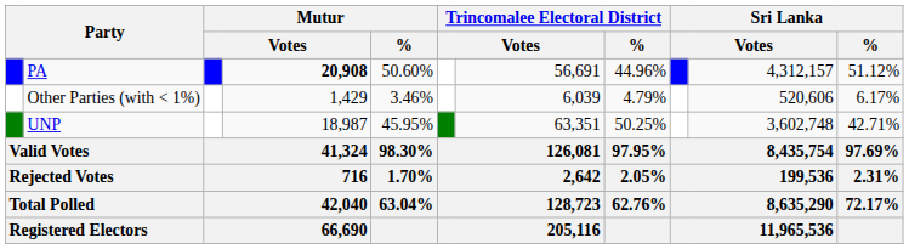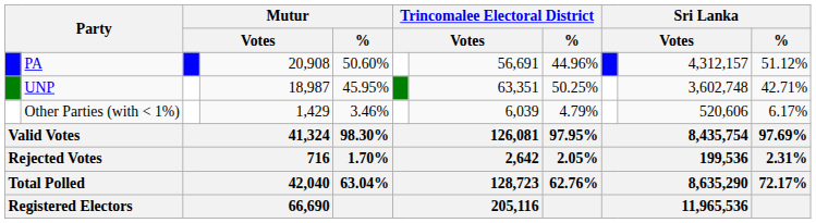 <table class="wikitable">
 <tr>
 <th colspan="2" width="144px"rowspan="2">Party</th>
 <th colspan="3" width="216px">Mutur</th>
 <th colspan="3" width="216px"><a href='#'>Trincomalee Electoral District</a></th>
 <th colspan="3" width="216px">Sri Lanka</th>
 </tr>
 <tr>
 <th colspan="2" width="144px">Votes</th>
 <th>%</th>
 <th colspan="2" width="144px">Votes</th>
 <th>%</th>
 <th colspan="2" width="144px">Votes</th>
 <th>%</th>
 </tr>
 <tr>
 <td style="background-color:blue;" width="10px"></td>
 <td style="text-align:left;"><a href='#'>PA</a></td>
 <td style="background-color:blue;" width="10px"></td>
-<td style="text-align:right;"><strong>20,908</strong></td>
+<td style="text-align:right;">20,908</td>
 <td style="text-align:right;">50.60%</td>
 <td style="background-color:white;" width="10px"></td>
 <td style="text-align:right;">56,691</td>
 <td style="text-align:right;">44.96%</td>
 <td style="background-color:blue;" width="10px"></td>
 <td style="text-align:right;">4,312,157</td>
 <td style="text-align:right;">51.12%</td>
+</tr>
+<tr>
+<td style="background-color:green;" width="10px"></td>
+<td style="text-align:left;"><a href='#'>UNP</a></td>
+<td style="background-color:white;" width="10px"></td>
+<td style="text-align:right;">18,987</td>
+<td style="text-align:right;">45.95%</td>
+<td style="background-color:green;" width="10px"></td>
+<td style="text-align:right;">63,351</td>
+<td style="text-align:right;">50.25%</td>
+<td style="background-color:white;" width="10px"></td>
+<td style="text-align:right;">3,602,748</td>
+<td style="text-align:right;">42.71%</td>
 </tr>
 <tr>
 <td style="background-color:white;" width="10px"></td>
 <td style="text-align:left;">Other Parties (with < 1%)</td>
 <td style="background-color:white;" width="10px"></td>
 <td style="text-align:right;">1,429</td>
 <td style="text-align:right;">3.46%</td>
 <td style="background-color:white;" width="10px"></td>
 <td style="text-align:right;">6,039</td>
 <td style="text-align:right;">4.79%</td>
 <td style="background-color:white;" width="10px"></td>
 <td style="text-align:right;">520,606</td>
 <td style="text-align:right;">6.17%</td>
-</tr>
-<tr>
-<td style="background-color:green;" width="10px"></td>
-<td style="text-align:left;"><a href='#'>UNP</a></td>
-<td style="background-color:white;" width="10px"></td>
-<td style="text-align:right;">18,987</td>
-<td style="text-align:right;">45.95%</td>
-<td style="background-color:green;" width="10px"></td>
-<td style="text-align:right;">63,351</td>
-<td style="text-align:right;">50.25%</td>
-<td style="background-color:white;" width="10px"></td>
-<td style="text-align:right;">3,602,748</td>
-<td style="text-align:right;">42.71%</td>
 </tr>
 <tr>
 <th colspan="2" width="144px"style="text-align:left;">Valid Votes</th>
 <th style="text-align:right;"colspan="2" width="144px">41,324</th>
 <th style="text-align:right;">98.30%</th>
 <th style="text-align:right;"colspan="2" width="144px">126,081</th>
 <th style="text-align:right;">97.95%</th>
 <th style="text-align:right;"colspan="2" width="144px">8,435,754</th>
 <th style="text-align:right;">97.69%</th>
 </tr>
 <tr>
 <th colspan="2" width="144px"style="text-align:left;">Rejected Votes</th>
 <th style="text-align:right;"colspan="2" width="144px">716</th>
 <th style="text-align:right;">1.70%</th>
 <th style="text-align:right;"colspan="2" width="144px">2,642</th>
 <th style="text-align:right;">2.05%</th>
 <th style="text-align:right;"colspan="2" width="144px">199,536</th>
 <th style="text-align:right;">2.31%</th>
 </tr>
 <tr>
 <th colspan="2" width="144px"style="text-align:left;">Total Polled</th>
 <th style="text-align:right;"colspan="2" width="144px">42,040</th>
 <th style="text-align:right;">63.04%</th>
 <th style="text-align:right;"colspan="2" width="144px">128,723</th>
 <th style="text-align:right;">62.76%</th>
 <th style="text-align:right;"colspan="2" width="144px">8,635,290</th>
 <th style="text-align:right;">72.17%</th>
 </tr>
 <tr>
 <th colspan="2" width="144px"style="text-align:left;">Registered Electors</th>
 <th style="text-align:right;"colspan="2" width="144px">66,690</th>
 <th></th>
 <th style="text-align:right;"colspan="2" width="144px">205,116</th>
 <th></th>
 <th style="text-align:right;"colspan="2" width="144px">11,965,536</th>
 <th></th>
 </tr>
 </table>
